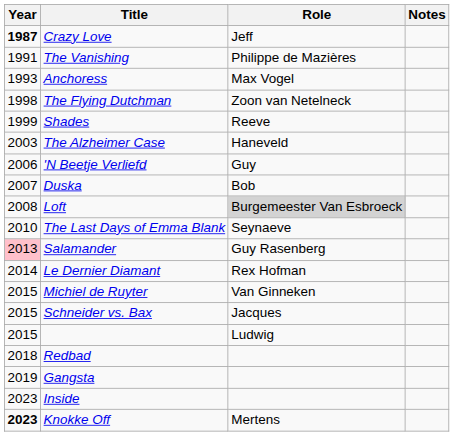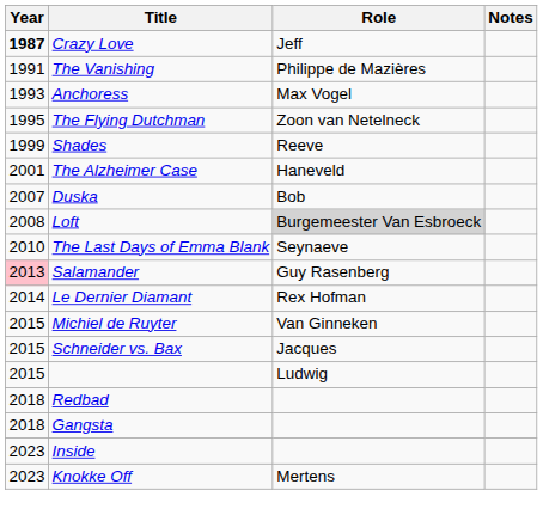 <table class="wikitable sortable">
 <tr>
 <th>Year</th>
 <th>Title</th>
 <th>Role</th>
 <th class="unsortable">Notes</th>
 </tr>
 <tr>
 <td><strong>1987</strong></td>
 <td><em><a href='#'>Crazy Love</a></em></td>
 <td>Jeff</td>
 <td></td>
 </tr>
 <tr>
 <td>1991</td>
 <td><em><a href='#'>The Vanishing</a></em></td>
 <td>Philippe de Mazières</td>
 <td></td>
 </tr>
 <tr>
 <td>1993</td>
 <td><em><a href='#'>Anchoress</a></em></td>
 <td>Max Vogel</td>
 <td></td>
 </tr>
 <tr>
-<td>1998</td>
+<td>1995</td>
 <td><em><a href='#'>The Flying Dutchman</a></em></td>
 <td>Zoon van Netelneck</td>
 <td></td>
 </tr>
 <tr>
 <td>1999</td>
 <td><em><a href='#'>Shades</a></em></td>
 <td>Reeve</td>
 <td></td>
 </tr>
 <tr>
-<td>2003</td>
+<td>2001</td>
 <td><em><a href='#'>The Alzheimer Case</a></em></td>
 <td>Haneveld</td>
-<td></td>
-</tr>
-<tr>
-<td>2006</td>
-<td><em><a href='#'>'N Beetje Verliefd</a></em></td>
-<td>Guy</td>
 <td></td>
 </tr>
 <tr>
 <td>2007</td>
 <td><em><a href='#'>Duska</a></em></td>
 <td>Bob</td>
 <td></td>
 </tr>
 <tr>
 <td>2008</td>
 <td><em><a href='#'>Loft</a></em></td>
 <td style="background: lightgrey;">Burgemeester Van Esbroeck</td>
 <td></td>
 </tr>
 <tr>
 <td>2010</td>
 <td><em><a href='#'>The Last Days of Emma Blank</a></em></td>
 <td>Seynaeve</td>
 <td></td>
 </tr>
 <tr>
 <td style="background: pink;">2013</td>
 <td><em><a href='#'>Salamander</a></em></td>
 <td>Guy Rasenberg</td>
 <td></td>
 </tr>
 <tr>
 <td>2014</td>
 <td><em><a href='#'>Le Dernier Diamant</a></em></td>
 <td>Rex Hofman</td>
 <td></td>
 </tr>
 <tr>
 <td>2015</td>
 <td><em><a href='#'>Michiel de Ruyter</a></em></td>
 <td>Van Ginneken</td>
 <td></td>
 </tr>
 <tr>
 <td>2015</td>
 <td><em><a href='#'>Schneider vs. Bax</a></em></td>
 <td>Jacques</td>
 <td></td>
 </tr>
 <tr>
 <td>2015</td>
 <td><em></em></td>
 <td>Ludwig</td>
 <td></td>
 </tr>
 <tr>
 <td>2018</td>
 <td><em><a href='#'>Redbad</a></em></td>
 <td></td>
 </tr>
 <tr>
-<td>2019</td>
+<td>2018</td>
 <td><em><a href='#'>Gangsta</a></em></td>
 <td></td>
 <td></td>
 </tr>
 <tr>
 <td>2023</td>
 <td><em><a href='#'>Inside</a></em></td>
 <td></td>
 <td></td>
 </tr>
 <tr>
-<td><strong>2023</strong></td>
+<td>2023</td>
 <td><em><a href='#'>Knokke Off</a></em></td>
 <td>Mertens</td>
 <td></td>
 </tr>
 </table>
